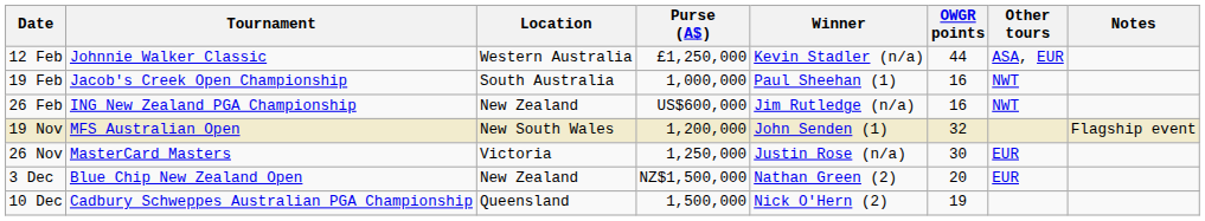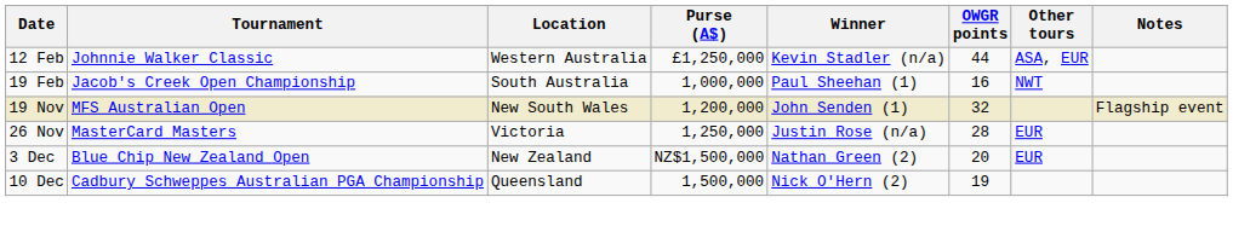 <table class="wikitable" style="font-size:95%">
 <tr>
 <th>Date</th>
 <th>Tournament</th>
 <th>Location</th>
 <th>Purse<br>(<a href='#'>A$</a>)</th>
 <th>Winner</th>
 <th><a href='#'>OWGR</a><br>points</th>
 <th>Other<br>tours</th>
 <th>Notes</th>
 </tr>
 <tr>
 <td>12 Feb</td>
 <td><a href='#'>Johnnie Walker Classic</a></td>
 <td>Western Australia</td>
 <td align=right>£1,250,000</td>
 <td> <a href='#'>Kevin Stadler</a> (n/a)</td>
 <td align=center>44</td>
 <td><a href='#'>ASA</a>, <a href='#'>EUR</a></td>
 <td></td>
 </tr>
 <tr>
 <td>19 Feb</td>
 <td><a href='#'>Jacob's Creek Open Championship</a></td>
 <td>South Australia</td>
 <td align=right>1,000,000</td>
 <td> <a href='#'>Paul Sheehan</a> (1)</td>
 <td align=center>16</td>
 <td><a href='#'>NWT</a></td>
 <td></td>
 </tr>
-<tr>
-<td>26 Feb</td>
-<td><a href='#'>ING New Zealand PGA Championship</a></td>
-<td>New Zealand</td>
-<td align=right>US$600,000</td>
-<td> <a href='#'>Jim Rutledge</a> (n/a)</td>
-<td align=center>16</td>
-<td><a href='#'>NWT</a></td>
-<td></td>
-</tr>
 <tr style="background:#f2ecce;">
 <td>19 Nov</td>
 <td><a href='#'>MFS Australian Open</a></td>
 <td>New South Wales</td>
 <td align=right>1,200,000</td>
 <td> <a href='#'>John Senden</a> (1)</td>
 <td align=center>32</td>
 <td></td>
 <td>Flagship event</td>
 </tr>
 <tr>
 <td>26 Nov</td>
 <td><a href='#'>MasterCard Masters</a></td>
 <td>Victoria</td>
 <td align=right>1,250,000</td>
 <td> <a href='#'>Justin Rose</a> (n/a)</td>
-<td align=center>30</td>
+<td align=center>28</td>
 <td><a href='#'>EUR</a></td>
 <td></td>
 </tr>
 <tr>
 <td>3 Dec</td>
 <td><a href='#'>Blue Chip New Zealand Open</a></td>
 <td>New Zealand</td>
 <td align=right>NZ$1,500,000</td>
 <td> <a href='#'>Nathan Green</a> (2)</td>
 <td align=center>20</td>
 <td><a href='#'>EUR</a></td>
 <td></td>
 </tr>
 <tr>
 <td>10 Dec</td>
 <td><a href='#'>Cadbury Schweppes Australian PGA Championship</a></td>
 <td>Queensland</td>
 <td align=right>1,500,000</td>
 <td> <a href='#'>Nick O'Hern</a> (2)</td>
 <td align=center>19</td>
 <td></td>
 <td></td>
 </tr>
 </table>
